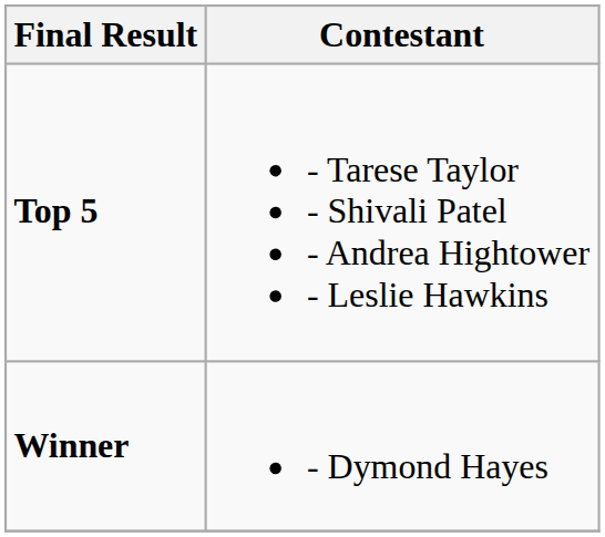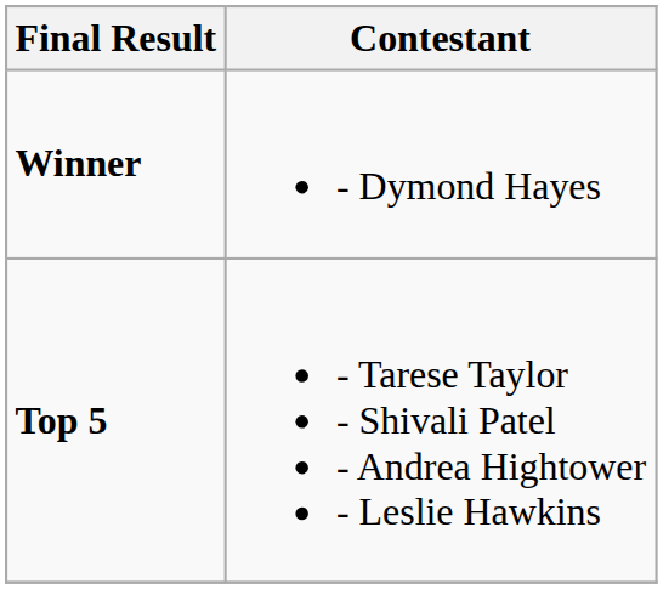 <table class="wikitable sortable" style="font-size:95%;">
 <tr>
 <th>Final Result</th>
 <th>Contestant</th>
 </tr>
 <tr>
+<td><strong>Winner</strong></td>
+<td><br><ul><li><strong></strong> - Dymond Hayes</li></ul></td>
+</tr>
+<tr>
 <td><strong>Top 5</strong></td>
 <td><br><ul><li><strong></strong> - Tarese Taylor</li><li><strong></strong> - Shivali Patel</li><li><strong></strong> - Andrea Hightower</li><li><strong></strong> - Leslie Hawkins</li></ul></td>
 </tr>
 <tr>
-<td><strong>Winner</strong></td>
-<td><br><ul><li><strong></strong> - Dymond Hayes</li></ul></td>
-</tr>
-<tr>
 </tr>
 </table>
